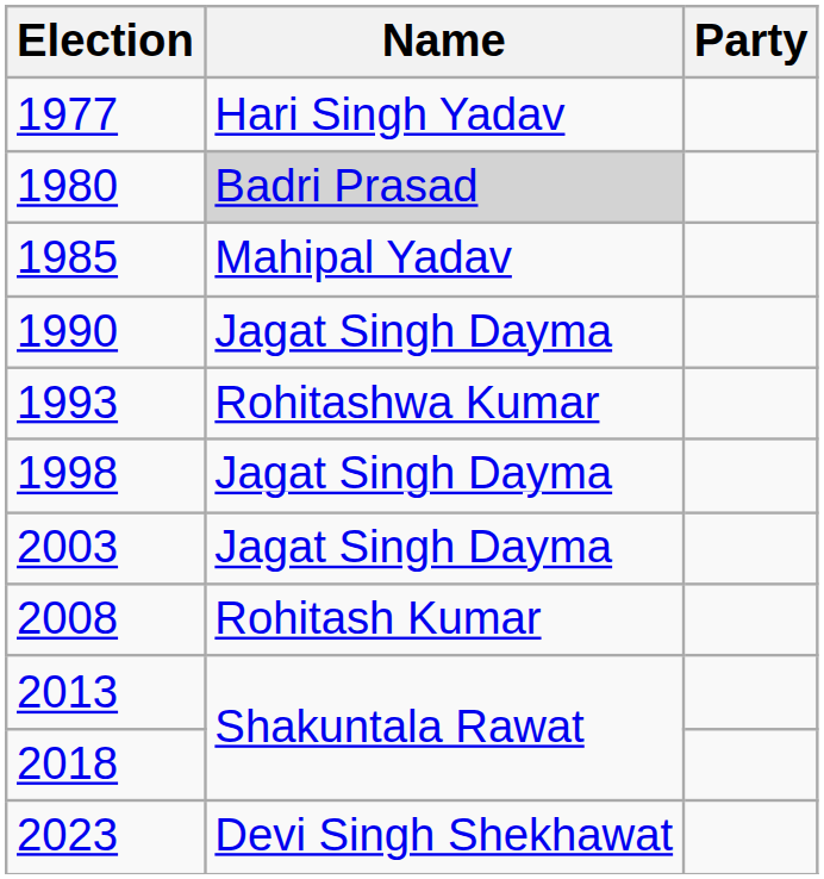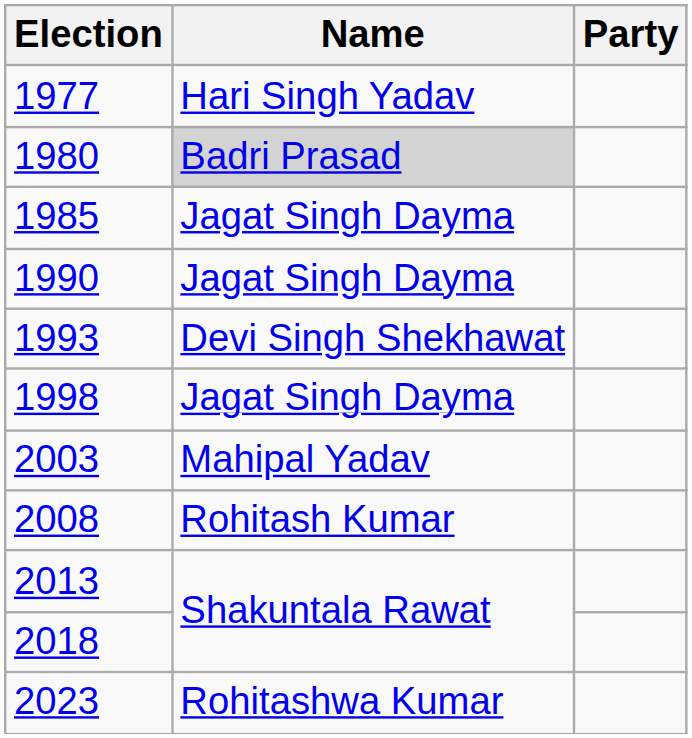 <table class="wikitable sortable">
 <tr>
 <th>Election</th>
 <th>Name</th>
 <th colspan=2>Party</th>
 </tr>
 <tr>
 <td><a href='#'>1977</a></td>
 <td><a href='#'>Hari Singh Yadav</a></td>
 <td></td>
 </tr>
 <tr>
 <td><a href='#'>1980</a></td>
 <td style="background: lightgrey;"><a href='#'>Badri Prasad</a></td>
 <td></td>
 </tr>
 <tr>
 <td><a href='#'>1985</a></td>
-<td><a href='#'>Mahipal Yadav</a></td>
+<td><a href='#'>Jagat Singh Dayma</a></td>
 <td></td>
 </tr>
 <tr>
 <td><a href='#'>1990</a></td>
 <td><a href='#'>Jagat Singh Dayma</a></td>
 <td></td>
 </tr>
 <tr>
 <td><a href='#'>1993</a></td>
-<td><a href='#'>Rohitashwa Kumar</a></td>
+<td><a href='#'>Devi Singh Shekhawat</a></td>
 <td></td>
 </tr>
 <tr>
 <td><a href='#'>1998</a></td>
 <td><a href='#'>Jagat Singh Dayma</a></td>
 <td></td>
 </tr>
 <tr>
 <td><a href='#'>2003</a></td>
-<td><a href='#'>Jagat Singh Dayma</a></td>
+<td><a href='#'>Mahipal Yadav</a></td>
 <td></td>
 </tr>
 <tr>
 <td><a href='#'>2008</a></td>
 <td><a href='#'>Rohitash Kumar</a></td>
 <td></td>
 </tr>
 <tr>
 <td><a href='#'>2013</a></td>
 <td rowspan=2><a href='#'>Shakuntala Rawat</a></td>
 <td></td>
 </tr>
 <tr>
 <td><a href='#'>2018</a></td>
 </tr>
 <tr>
 <td><a href='#'>2023</a></td>
-<td><a href='#'>Devi Singh Shekhawat</a></td>
+<td><a href='#'>Rohitashwa Kumar</a></td>
 <td></td>
 </tr>
 <tr>
 </tr>
 </table>
